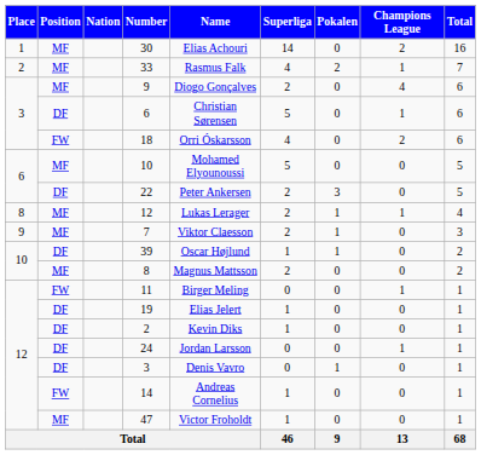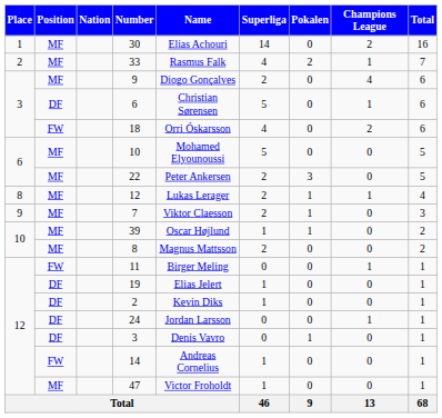 <table class="wikitable" style="font-size: 95%; text-align: center">
 <tr>
 <th style="background:#0000FF; color:white; text-align:center;"!width=80>Place</th>
 <th style="background:#0000FF; color:white; text-align:center;"!width=80>Position</th>
 <th style="background:#0000FF; color:white; text-align:center;"!width=80>Nation</th>
 <th style="background:#0000FF; color:white; text-align:center;"!width=80>Number</th>
 <th style="background:#0000FF; color:white; text-align:center;"!width=150>Name</th>
 <th style="background:#0000FF; color:white; text-align:center;"!width=150>Superliga</th>
 <th style="background:#0000FF; color:white; text-align:center;"!width=150>Pokalen</th>
 <th style="background:#0000FF; color:white; text-align:center;"!width=150>Champions League</th>
 <th style="background:#0000FF; color:white; text-align:center;"!width=80>Total</th>
 </tr>
 <tr>
 <td rowspan=1>1</td>
 <td><a href='#'>MF</a></td>
 <td></td>
 <td>30</td>
 <td><a href='#'>Elias Achouri</a></td>
 <td>14</td>
 <td>0</td>
 <td>2</td>
 <td>16</td>
 </tr>
 <tr>
 <td rowspan=1>2</td>
 <td><a href='#'>MF</a></td>
 <td></td>
 <td>33</td>
 <td><a href='#'>Rasmus Falk</a></td>
 <td>4</td>
 <td>2</td>
 <td>1</td>
 <td>7</td>
 </tr>
 <tr>
 <td rowspan=3>3</td>
 <td><a href='#'>MF</a></td>
 <td></td>
 <td>9</td>
 <td><a href='#'>Diogo Gonçalves</a></td>
 <td>2</td>
 <td>0</td>
 <td>4</td>
 <td>6</td>
 </tr>
 <tr>
 <td><a href='#'>DF</a></td>
 <td></td>
 <td>6</td>
 <td><a href='#'>Christian Sørensen</a></td>
 <td>5</td>
 <td>0</td>
 <td>1</td>
 <td>6</td>
 </tr>
 <tr>
 <td><a href='#'>FW</a></td>
 <td></td>
 <td>18</td>
 <td><a href='#'>Orri Óskarsson</a></td>
 <td>4</td>
 <td>0</td>
 <td>2</td>
 <td>6</td>
 </tr>
 <tr>
 <td rowspan=2>6</td>
 <td><a href='#'>MF</a></td>
 <td></td>
 <td>10</td>
 <td><a href='#'>Mohamed Elyounoussi</a></td>
 <td>5</td>
 <td>0</td>
 <td>0</td>
 <td>5</td>
 </tr>
 <tr>
-<td><a href='#'>DF</a></td>
+<td><a href='#'>MF</a></td>
 <td></td>
 <td>22</td>
 <td><a href='#'>Peter Ankersen</a></td>
 <td>2</td>
 <td>3</td>
 <td>0</td>
 <td>5</td>
 </tr>
 <tr>
 <td rowspan=1>8</td>
 <td><a href='#'>MF</a></td>
 <td></td>
 <td>12</td>
 <td><a href='#'>Lukas Lerager</a></td>
 <td>2</td>
 <td>1</td>
 <td>1</td>
 <td>4</td>
 </tr>
 <tr>
 <td rowspan=1>9</td>
 <td><a href='#'>MF</a></td>
 <td></td>
 <td>7</td>
 <td><a href='#'>Viktor Claesson</a></td>
 <td>2</td>
 <td>1</td>
 <td>0</td>
 <td>3</td>
 </tr>
 <tr>
 <td rowspan=2>10</td>
-<td><a href='#'>DF</a></td>
+<td><a href='#'>MF</a></td>
 <td></td>
 <td>39</td>
 <td><a href='#'>Oscar Højlund</a></td>
 <td>1</td>
 <td>1</td>
 <td>0</td>
 <td>2</td>
 </tr>
 <tr>
 <td><a href='#'>MF</a></td>
 <td></td>
 <td>8</td>
 <td><a href='#'>Magnus Mattsson</a></td>
 <td>2</td>
 <td>0</td>
 <td>0</td>
 <td>2</td>
 </tr>
 <tr>
 <td rowspan=7>12</td>
 <td><a href='#'>FW</a></td>
 <td></td>
 <td>11</td>
 <td><a href='#'>Birger Meling</a></td>
 <td>0</td>
 <td>0</td>
 <td>1</td>
 <td>1</td>
 </tr>
 <tr>
 <td><a href='#'>DF</a></td>
 <td></td>
 <td>19</td>
 <td><a href='#'>Elias Jelert</a></td>
 <td>1</td>
 <td>0</td>
 <td>0</td>
 <td>1</td>
 </tr>
 <tr>
 <td><a href='#'>DF</a></td>
 <td></td>
 <td>2</td>
 <td><a href='#'>Kevin Diks</a></td>
 <td>1</td>
 <td>0</td>
 <td>0</td>
 <td>1</td>
 </tr>
 <tr>
 <td><a href='#'>DF</a></td>
 <td></td>
 <td>24</td>
 <td><a href='#'>Jordan Larsson</a></td>
 <td>0</td>
 <td>0</td>
 <td>1</td>
 <td>1</td>
 </tr>
 <tr>
 <td><a href='#'>DF</a></td>
 <td></td>
 <td>3</td>
 <td><a href='#'>Denis Vavro</a></td>
 <td>0</td>
 <td>1</td>
 <td>0</td>
 <td>1</td>
 </tr>
 <tr>
 <td><a href='#'>FW</a></td>
 <td></td>
 <td>14</td>
 <td><a href='#'>Andreas Cornelius</a></td>
 <td>1</td>
 <td>0</td>
 <td>0</td>
 <td>1</td>
 </tr>
 <tr>
 <td><a href='#'>MF</a></td>
 <td></td>
 <td>47</td>
 <td><a href='#'>Victor Froholdt</a></td>
 <td>1</td>
 <td>0</td>
 <td>0</td>
 <td>1</td>
 </tr>
 <tr>
 <th colspan=5>Total</th>
 <th>46</th>
 <th>9</th>
 <th>13</th>
 <th>68</th>
 </tr>
 </table>
